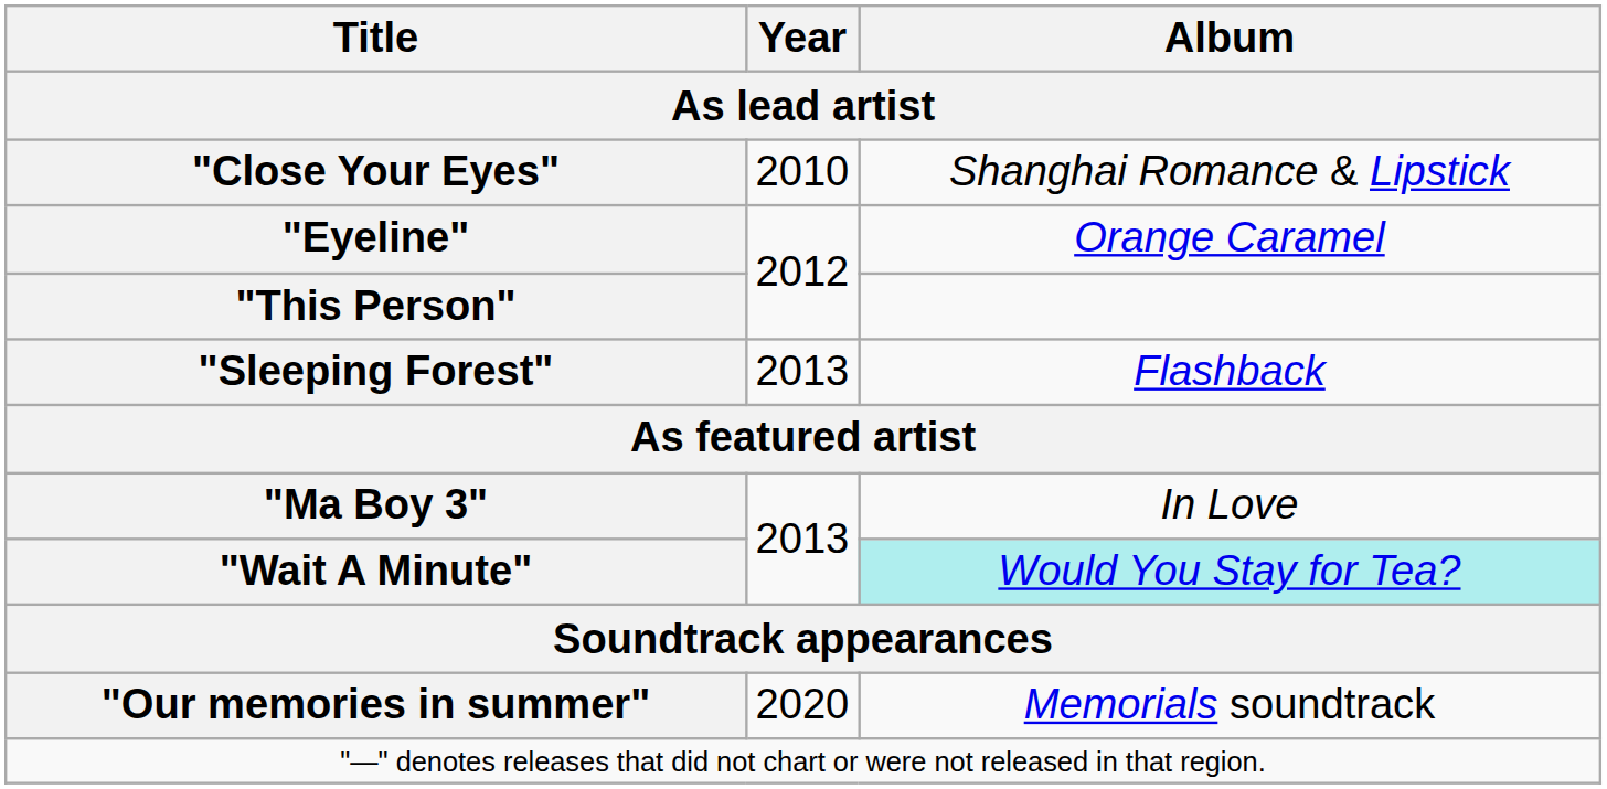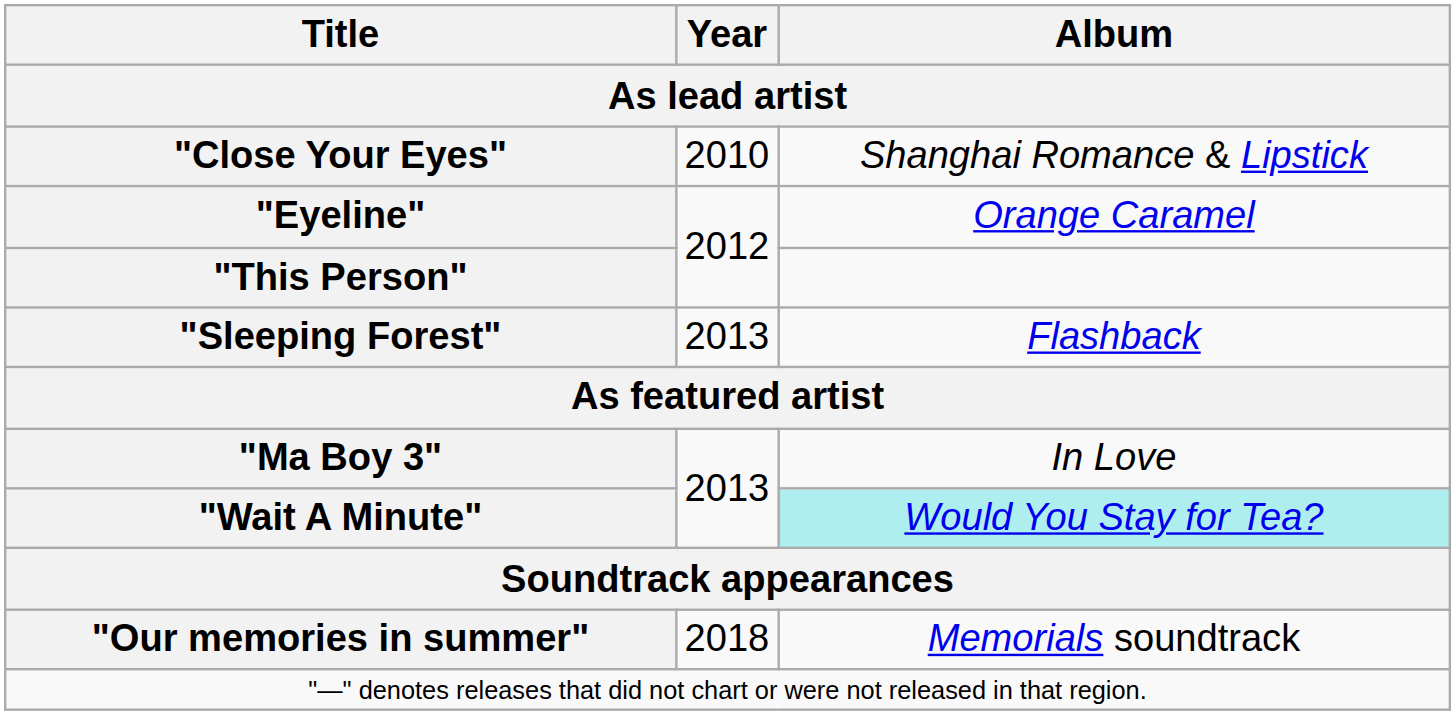 <table class="wikitable plainrowheaders" style="text-align:center">
 <tr>
 <th scope="col" style="width:20em">Title</th>
 <th scope="col">Year</th>
 <th scope="col" style="width:20em">Album</th>
 </tr>
 <tr>
 <th colspan="3">As lead artist</th>
 </tr>
 <tr>
 <th scope="row">"Close Your Eyes"</th>
 <td>2010</td>
 <td><em>Shanghai Romance</em> & <em><a href='#'>Lipstick</a></em></td>
 </tr>
 <tr>
 <th scope="row">"Eyeline"</th>
 <td rowspan="2">2012</td>
 <td><em><a href='#'>Orange Caramel</a></em></td>
 </tr>
 <tr>
 <th scope="row">"This Person"</th>
 <td></td>
 </tr>
 <tr>
 <th scope="row">"Sleeping Forest" </th>
 <td>2013</td>
 <td><em><a href='#'>Flashback</a></em></td>
 </tr>
 <tr>
 <th colspan="4">As featured artist</th>
 </tr>
 <tr>
 <th scope="row">"Ma Boy 3"<br></th>
 <td rowspan="2">2013</td>
 <td><em>In Love</em></td>
 </tr>
 <tr>
 <th scope="row">"Wait A Minute" <br></th>
 <td style="background: paleturquoise;"><em><a href='#'>Would You Stay for Tea?</a></em></td>
 </tr>
 <tr>
 <th colspan="4">Soundtrack appearances</th>
 </tr>
 <tr>
 <th scope="row">"Our memories in summer" <br></th>
-<td>2020</td>
+<td>2018</td>
 <td><em><a href='#'>Memorials</a></em> soundtrack</td>
 </tr>
 <tr>
 <td colspan="3" style="font-size:8pt">"—" denotes releases that did not chart or were not released in that region.</td>
 </tr>
 </table>
